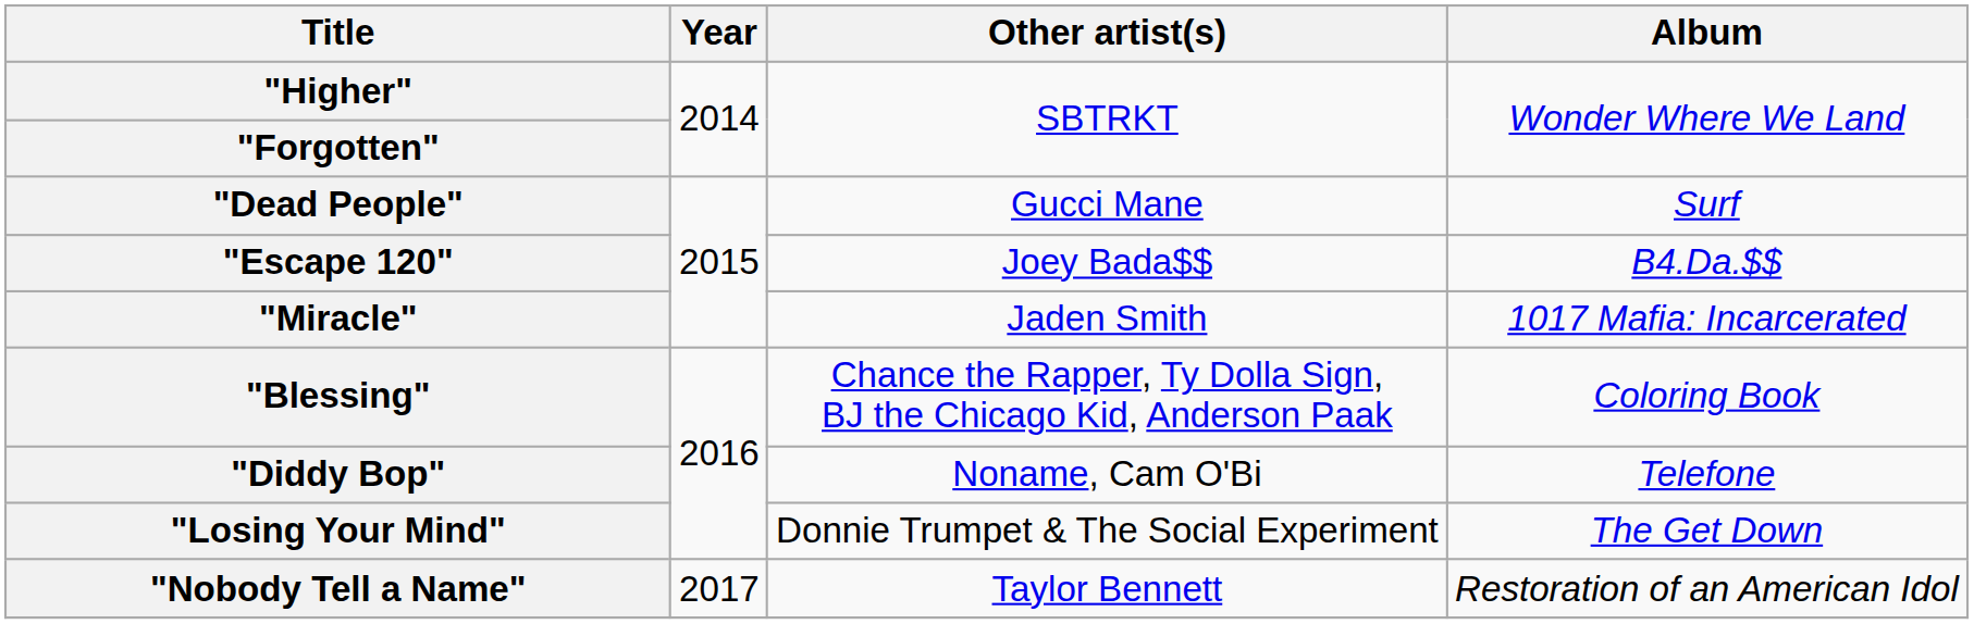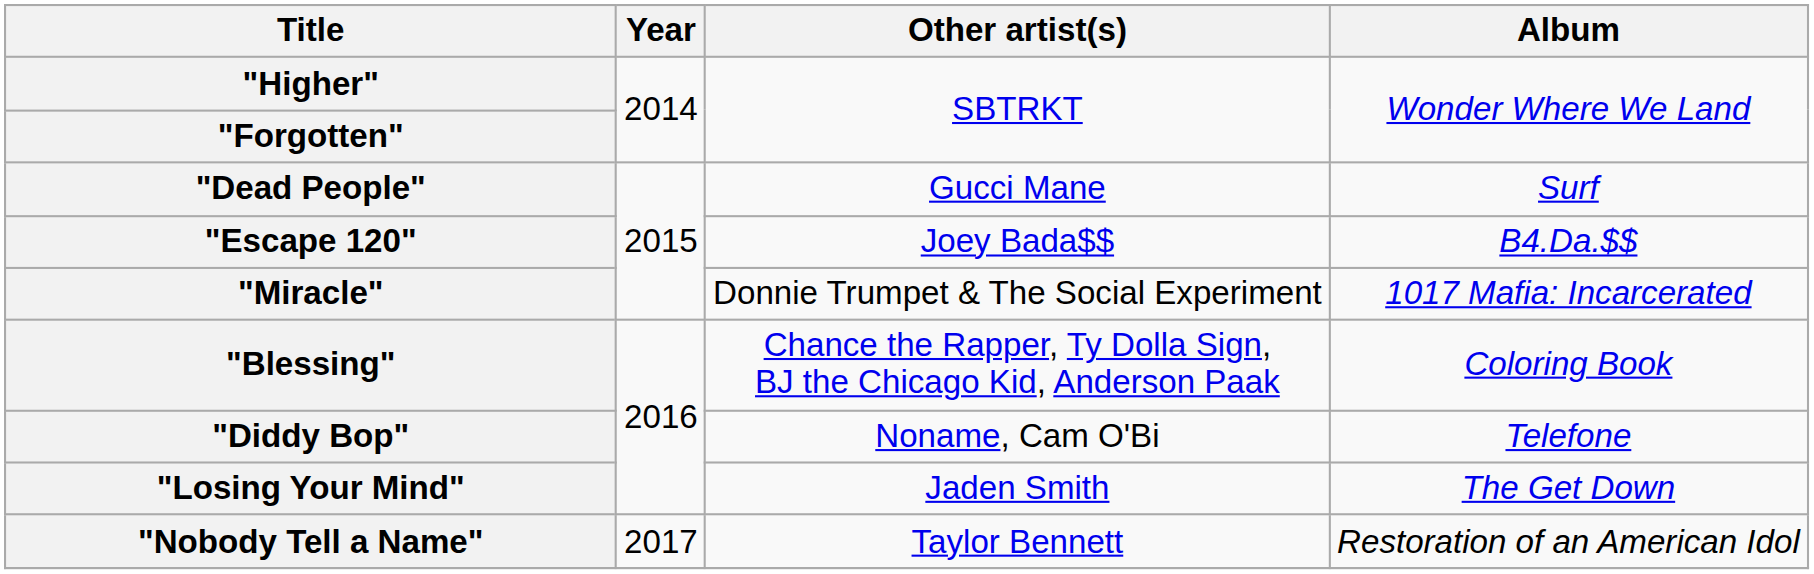 <table class="wikitable plainrowheaders" style="text-align:center;">
 <tr>
 <th scope="col" style="width:18em;">Title</th>
 <th scope="col">Year</th>
 <th scope="col">Other artist(s)</th>
 <th scope="col">Album</th>
 </tr>
 <tr>
 <th scope="row">"Higher"</th>
 <td rowspan="2">2014</td>
 <td rowspan="2"><a href='#'>SBTRKT</a></td>
 <td rowspan="2"><em><a href='#'>Wonder Where We Land</a></em></td>
 </tr>
 <tr>
 <th scope="row">"Forgotten"</th>
 </tr>
 <tr>
 <th scope="row">"Dead People"</th>
 <td rowspan="3">2015</td>
 <td><a href='#'>Gucci Mane</a></td>
 <td><em><a href='#'>Surf</a></em></td>
 </tr>
 <tr>
 <th scope="row">"Escape 120"</th>
 <td><a href='#'>Joey Bada$$</a></td>
 <td><em><a href='#'>B4.Da.$$</a></em></td>
 </tr>
 <tr>
 <th scope="row">"Miracle"</th>
-<td><a href='#'>Jaden Smith</a></td>
+<td>Donnie Trumpet & The Social Experiment</td>
 <td><em><a href='#'>1017 Mafia: Incarcerated</a></em></td>
 </tr>
 <tr>
 <th scope="row">"Blessing"</th>
 <td rowspan="3">2016</td>
 <td><a href='#'>Chance the Rapper</a>, <a href='#'>Ty Dolla Sign</a>,<br><a href='#'>BJ the Chicago Kid</a>, <a href='#'>Anderson Paak</a></td>
 <td><em><a href='#'>Coloring Book</a></em></td>
 </tr>
 <tr>
 <th scope="row">"Diddy Bop"</th>
 <td><a href='#'>Noname</a>, Cam O'Bi</td>
 <td><em><a href='#'>Telefone</a></em></td>
 </tr>
 <tr>
 <th scope="row">"Losing Your Mind"</th>
-<td>Donnie Trumpet & The Social Experiment</td>
+<td><a href='#'>Jaden Smith</a></td>
 <td><em><a href='#'>The Get Down</a></em></td>
 </tr>
 <tr>
 <th scope="row">"Nobody Tell a Name"</th>
 <td>2017</td>
 <td><a href='#'>Taylor Bennett</a></td>
 <td><em>Restoration of an American Idol</em></td>
 </tr>
 <tr>
 </tr>
 </table>
